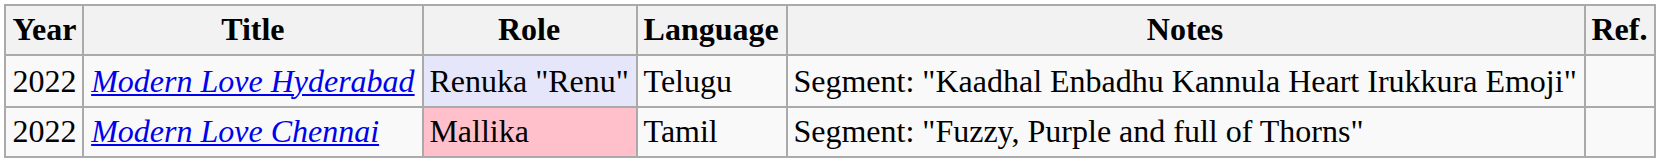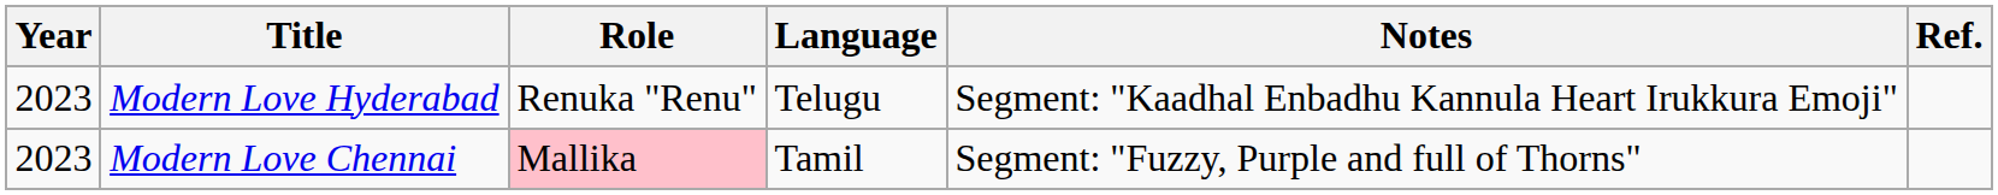 <table class="wikitable sortable">
 <tr>
 <th>Year</th>
 <th>Title</th>
 <th>Role</th>
 <th>Language</th>
 <th class="unsortable">Notes</th>
 <th class="unsortable">Ref.</th>
 </tr>
 <tr>
-<td>2022</td>
+<td>2023</td>
 <td><em><a href='#'>Modern Love Hyderabad</a></em></td>
-<td style="background: lavender;">Renuka "Renu"</td>
+<td>Renuka "Renu"</td>
 <td>Telugu</td>
 <td>Segment: "Kaadhal Enbadhu Kannula Heart Irukkura Emoji"</td>
 <td></td>
 </tr>
 <tr>
-<td>2022</td>
+<td>2023</td>
 <td><em><a href='#'>Modern Love Chennai</a></em></td>
 <td style="background: pink;">Mallika</td>
 <td>Tamil</td>
 <td>Segment: "Fuzzy, Purple and full of Thorns"</td>
 <td></td>
 </tr>
 <tr>
 </tr>
 </table>
